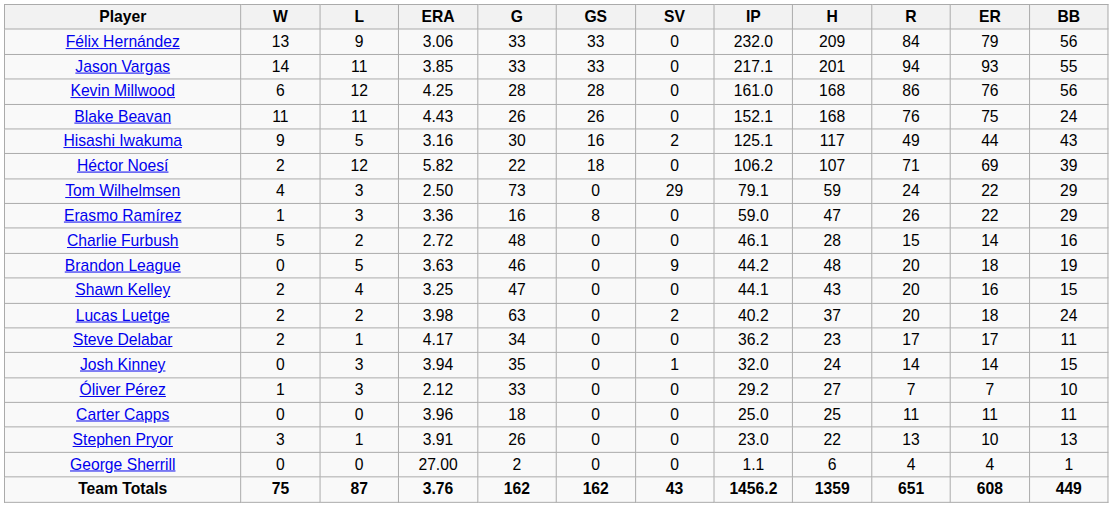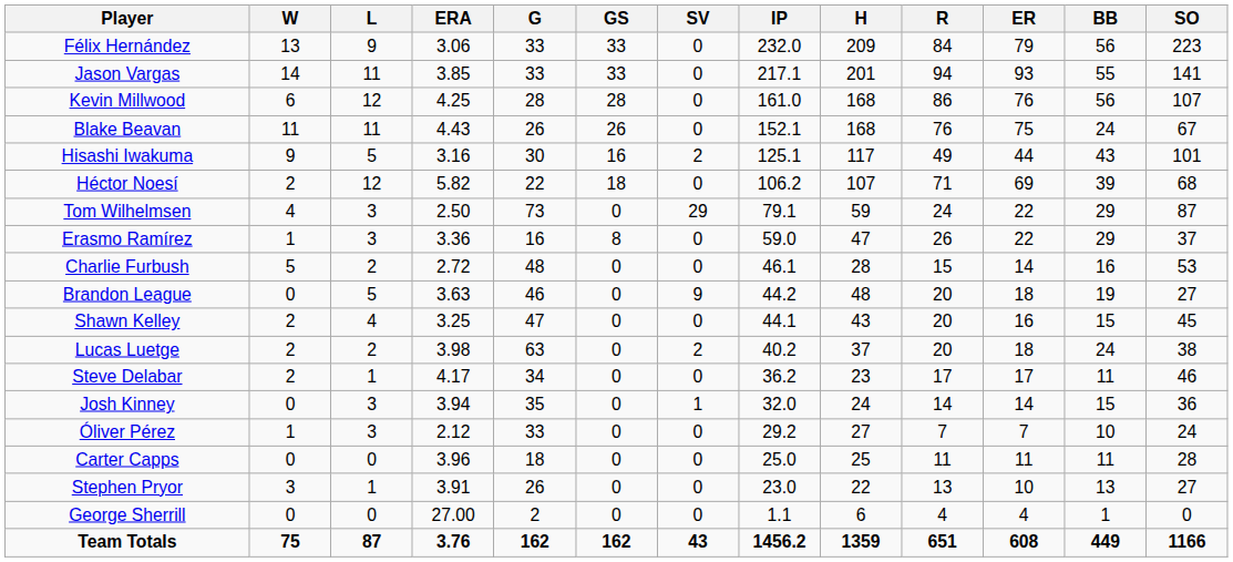 <table class=wikitable style="text-align:center">
 <tr>
 <th bgcolor="#DDDDFF" width="15%">Player</th>
 <th bgcolor="#DDDDFF" width="5%">W</th>
 <th bgcolor="#DDDDFF" width="5%">L</th>
 <th bgcolor="#DDDDFF" width="5%">ERA</th>
 <th bgcolor="#DDDDFF" width="5%">G</th>
 <th bgcolor="#DDDDFF" width="5%">GS</th>
 <th bgcolor="#DDDDFF" width="5%">SV</th>
 <th bgcolor="#DDDDFF" width="5%">IP</th>
 <th bgcolor="#DDDDFF" width="5%">H</th>
 <th bgcolor="#DDDDFF" width="5%">R</th>
 <th bgcolor="#DDDDFF" width="5%">ER</th>
 <th bgcolor="#DDDDFF" width="5%">BB</th>
+<th bgcolor="#DDDDFF" width="5%">SO</th>
 </tr>
 <tr>
 <td><a href='#'>Félix Hernández</a></td>
 <td>13</td>
 <td>9</td>
 <td>3.06</td>
 <td>33</td>
 <td>33</td>
 <td>0</td>
 <td>232.0</td>
 <td>209</td>
 <td>84</td>
 <td>79</td>
 <td>56</td>
+<td>223</td>
 </tr>
 <tr>
 <td><a href='#'>Jason Vargas</a></td>
 <td>14</td>
 <td>11</td>
 <td>3.85</td>
 <td>33</td>
 <td>33</td>
 <td>0</td>
 <td>217.1</td>
 <td>201</td>
 <td>94</td>
 <td>93</td>
 <td>55</td>
+<td>141</td>
 </tr>
 <tr>
 <td><a href='#'>Kevin Millwood</a></td>
 <td>6</td>
 <td>12</td>
 <td>4.25</td>
 <td>28</td>
 <td>28</td>
 <td>0</td>
 <td>161.0</td>
 <td>168</td>
 <td>86</td>
 <td>76</td>
 <td>56</td>
+<td>107</td>
 </tr>
 <tr>
 <td><a href='#'>Blake Beavan</a></td>
 <td>11</td>
 <td>11</td>
 <td>4.43</td>
 <td>26</td>
 <td>26</td>
 <td>0</td>
 <td>152.1</td>
 <td>168</td>
 <td>76</td>
 <td>75</td>
 <td>24</td>
+<td>67</td>
 </tr>
 <tr>
 <td><a href='#'>Hisashi Iwakuma</a></td>
 <td>9</td>
 <td>5</td>
 <td>3.16</td>
 <td>30</td>
 <td>16</td>
 <td>2</td>
 <td>125.1</td>
 <td>117</td>
 <td>49</td>
 <td>44</td>
 <td>43</td>
+<td>101</td>
 </tr>
 <tr>
 <td><a href='#'>Héctor Noesí</a></td>
 <td>2</td>
 <td>12</td>
 <td>5.82</td>
 <td>22</td>
 <td>18</td>
 <td>0</td>
 <td>106.2</td>
 <td>107</td>
 <td>71</td>
 <td>69</td>
 <td>39</td>
+<td>68</td>
 </tr>
 <tr>
 <td><a href='#'>Tom Wilhelmsen</a></td>
 <td>4</td>
 <td>3</td>
 <td>2.50</td>
 <td>73</td>
 <td>0</td>
 <td>29</td>
 <td>79.1</td>
 <td>59</td>
 <td>24</td>
 <td>22</td>
 <td>29</td>
+<td>87</td>
 </tr>
 <tr>
 <td><a href='#'>Erasmo Ramírez</a></td>
 <td>1</td>
 <td>3</td>
 <td>3.36</td>
 <td>16</td>
 <td>8</td>
 <td>0</td>
 <td>59.0</td>
 <td>47</td>
 <td>26</td>
 <td>22</td>
 <td>29</td>
+<td>37</td>
 </tr>
 <tr>
 <td><a href='#'>Charlie Furbush</a></td>
 <td>5</td>
 <td>2</td>
 <td>2.72</td>
 <td>48</td>
 <td>0</td>
 <td>0</td>
 <td>46.1</td>
 <td>28</td>
 <td>15</td>
 <td>14</td>
 <td>16</td>
+<td>53</td>
 </tr>
 <tr>
 <td><a href='#'>Brandon League</a></td>
 <td>0</td>
 <td>5</td>
 <td>3.63</td>
 <td>46</td>
 <td>0</td>
 <td>9</td>
 <td>44.2</td>
 <td>48</td>
 <td>20</td>
 <td>18</td>
 <td>19</td>
+<td>27</td>
 </tr>
 <tr>
 <td><a href='#'>Shawn Kelley</a></td>
 <td>2</td>
 <td>4</td>
 <td>3.25</td>
 <td>47</td>
 <td>0</td>
 <td>0</td>
 <td>44.1</td>
 <td>43</td>
 <td>20</td>
 <td>16</td>
 <td>15</td>
+<td>45</td>
 </tr>
 <tr>
 <td><a href='#'>Lucas Luetge</a></td>
 <td>2</td>
 <td>2</td>
 <td>3.98</td>
 <td>63</td>
 <td>0</td>
 <td>2</td>
 <td>40.2</td>
 <td>37</td>
 <td>20</td>
 <td>18</td>
 <td>24</td>
+<td>38</td>
 </tr>
 <tr>
 <td><a href='#'>Steve Delabar</a></td>
 <td>2</td>
 <td>1</td>
 <td>4.17</td>
 <td>34</td>
 <td>0</td>
 <td>0</td>
 <td>36.2</td>
 <td>23</td>
 <td>17</td>
 <td>17</td>
 <td>11</td>
+<td>46</td>
 </tr>
 <tr>
 <td><a href='#'>Josh Kinney</a></td>
 <td>0</td>
 <td>3</td>
 <td>3.94</td>
 <td>35</td>
 <td>0</td>
 <td>1</td>
 <td>32.0</td>
 <td>24</td>
 <td>14</td>
 <td>14</td>
 <td>15</td>
+<td>36</td>
 </tr>
 <tr>
 <td><a href='#'>Óliver Pérez</a></td>
 <td>1</td>
 <td>3</td>
 <td>2.12</td>
 <td>33</td>
 <td>0</td>
 <td>0</td>
 <td>29.2</td>
 <td>27</td>
 <td>7</td>
 <td>7</td>
 <td>10</td>
+<td>24</td>
 </tr>
 <tr>
 <td><a href='#'>Carter Capps</a></td>
 <td>0</td>
 <td>0</td>
 <td>3.96</td>
 <td>18</td>
 <td>0</td>
 <td>0</td>
 <td>25.0</td>
 <td>25</td>
 <td>11</td>
 <td>11</td>
 <td>11</td>
+<td>28</td>
 </tr>
 <tr>
 <td><a href='#'>Stephen Pryor</a></td>
 <td>3</td>
 <td>1</td>
 <td>3.91</td>
 <td>26</td>
 <td>0</td>
 <td>0</td>
 <td>23.0</td>
 <td>22</td>
 <td>13</td>
 <td>10</td>
 <td>13</td>
+<td>27</td>
 </tr>
 <tr>
 <td><a href='#'>George Sherrill</a></td>
 <td>0</td>
 <td>0</td>
 <td>27.00</td>
 <td>2</td>
 <td>0</td>
 <td>0</td>
 <td>1.1</td>
 <td>6</td>
 <td>4</td>
 <td>4</td>
 <td>1</td>
+<td>0</td>
 </tr>
 <tr>
 <td><strong>Team Totals</strong></td>
 <td><strong>75</strong></td>
 <td><strong>87</strong></td>
 <td><strong>3.76</strong></td>
 <td><strong>162</strong></td>
 <td><strong>162</strong></td>
 <td><strong>43</strong></td>
 <td><strong>1456.2</strong></td>
 <td><strong>1359</strong></td>
 <td><strong>651</strong></td>
 <td><strong>608</strong></td>
 <td><strong>449</strong></td>
+<td><strong>1166</strong></td>
 </tr>
 </table>
